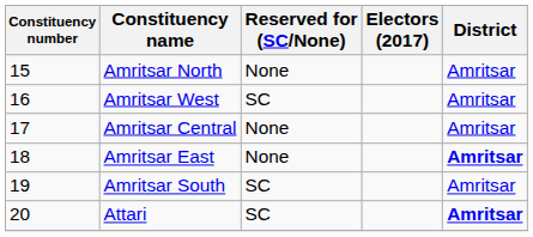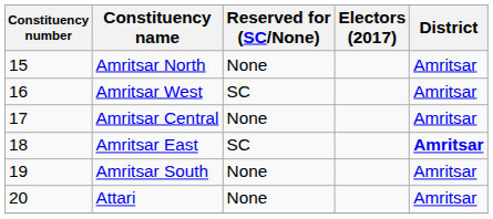 <table class="wikitable sortable">
 <tr>
 <th style="font-size:75%">Constituency<br>number</th>
 <th>Constituency<br>name</th>
 <th>Reserved for<br>(<a href='#'>SC</a>/None)</th>
 <th>Electors<br>(2017)</th>
 <th>District</th>
 </tr>
 <tr>
 <td>15</td>
 <td><a href='#'>Amritsar North</a></td>
 <td>None</td>
 <td></td>
 <td><a href='#'>Amritsar</a></td>
 </tr>
 <tr>
 <td>16</td>
 <td><a href='#'>Amritsar West</a></td>
 <td>SC</td>
 <td></td>
 <td><a href='#'>Amritsar</a></td>
 </tr>
 <tr>
 <td>17</td>
 <td><a href='#'>Amritsar Central</a></td>
 <td>None</td>
 <td></td>
 <td><a href='#'>Amritsar</a></td>
 </tr>
 <tr>
 <td>18</td>
 <td><a href='#'>Amritsar East</a></td>
-<td>None</td>
+<td>SC</td>
 <td></td>
 <td><strong><a href='#'>Amritsar</a></strong></td>
 </tr>
 <tr>
 <td>19</td>
 <td><a href='#'>Amritsar South</a></td>
-<td>SC</td>
+<td>None</td>
 <td></td>
 <td><a href='#'>Amritsar</a></td>
 </tr>
 <tr>
 <td>20</td>
 <td><a href='#'>Attari</a></td>
-<td>SC</td>
+<td>None</td>
 <td></td>
-<td><strong><a href='#'>Amritsar</a></strong></td>
+<td><a href='#'>Amritsar</a></td>
 </tr>
 <tr>
 </tr>
 </table>
